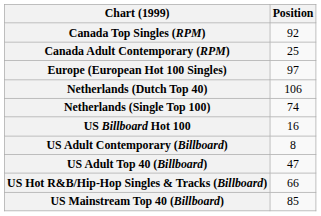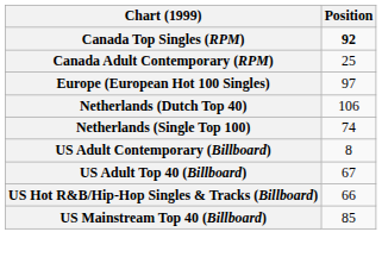 <table class="wikitable sortable plainrowheaders" style="text-align:center">
 <tr>
 <th scope="col">Chart (1999)</th>
 <th scope="col">Position</th>
 </tr>
 <tr>
 <th scope="row">Canada Top Singles (<em>RPM</em>)</th>
-<td>92</td>
+<td><strong>92</strong></td>
 </tr>
 <tr>
 <th scope="row">Canada Adult Contemporary (<em>RPM</em>)</th>
 <td>25</td>
 </tr>
 <tr>
 <th scope="row">Europe (European Hot 100 Singles)</th>
 <td>97</td>
 </tr>
 <tr>
 <th scope="row">Netherlands (Dutch Top 40)</th>
 <td>106</td>
 </tr>
 <tr>
 <th scope="row">Netherlands (Single Top 100)</th>
 <td>74</td>
 </tr>
 <tr>
-<th scope="row">US <em>Billboard</em> Hot 100</th>
-<td>16</td>
-</tr>
-<tr>
 <th scope="row">US Adult Contemporary (<em>Billboard</em>)</th>
 <td>8</td>
 </tr>
 <tr>
 <th scope="row">US Adult Top 40 (<em>Billboard</em>)</th>
-<td>47</td>
+<td>67</td>
 </tr>
 <tr>
 <th scope="row">US Hot R&B/Hip-Hop Singles & Tracks (<em>Billboard</em>)</th>
 <td>66</td>
 </tr>
 <tr>
 <th scope="row">US Mainstream Top 40 (<em>Billboard</em>)</th>
 <td>85</td>
 </tr>
 </table>
